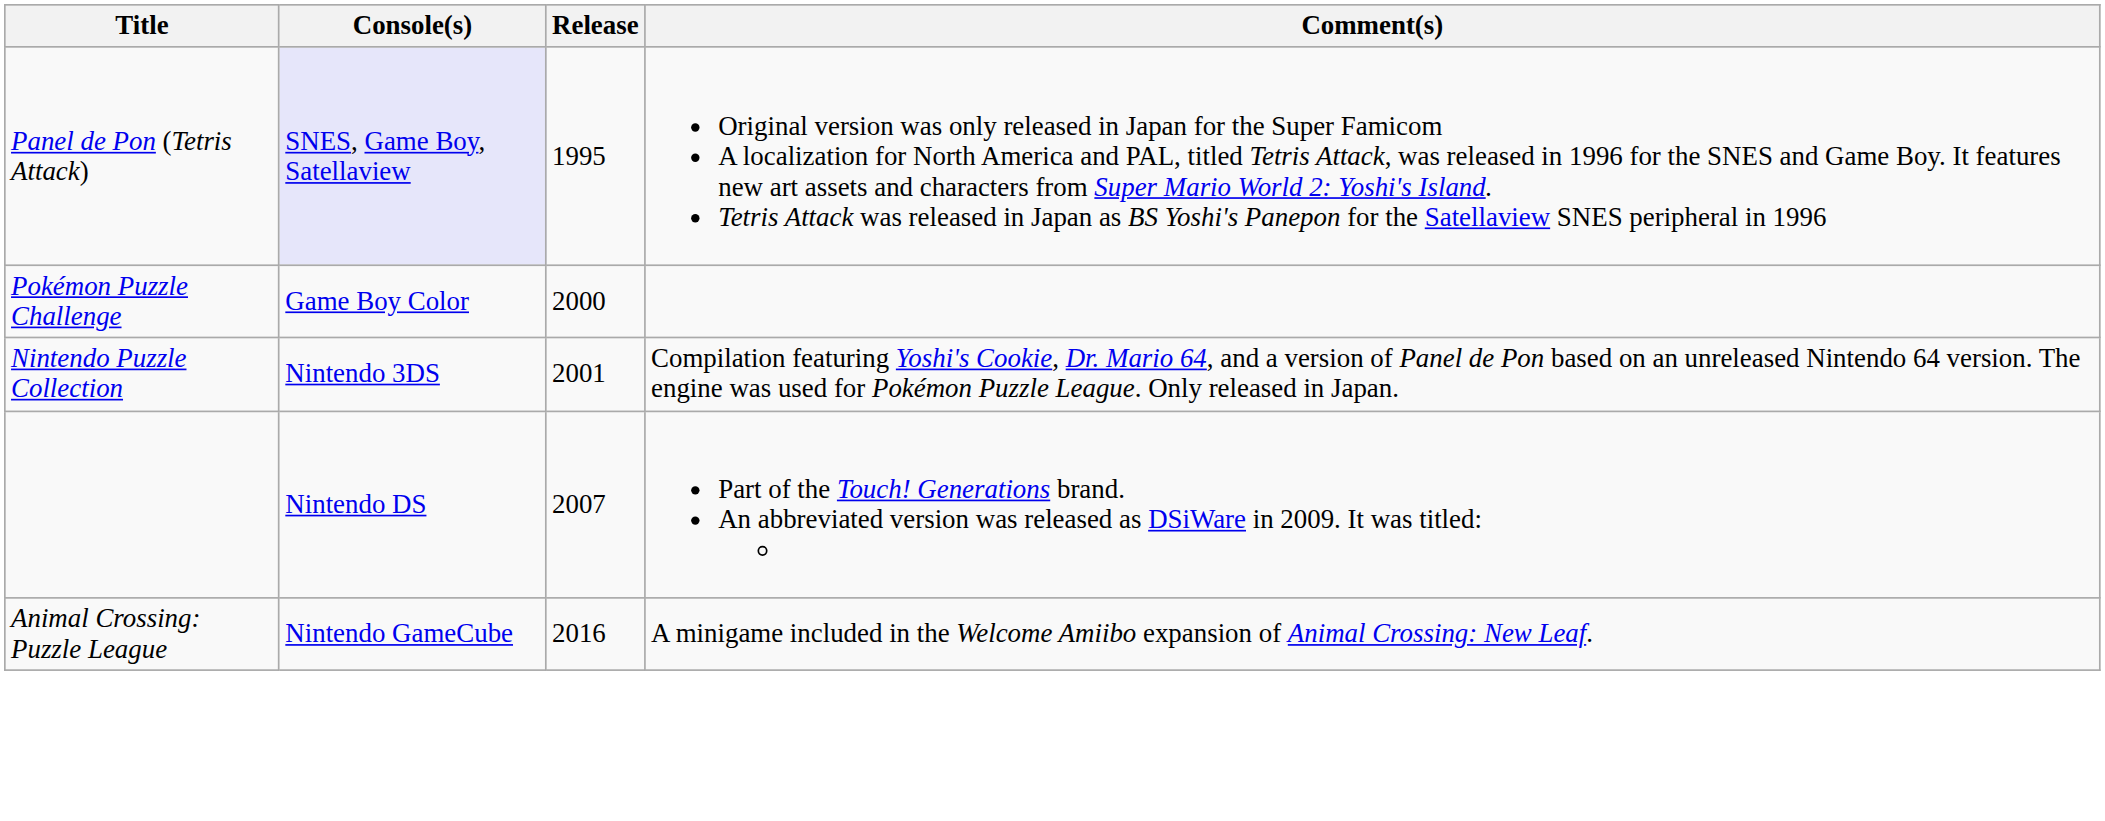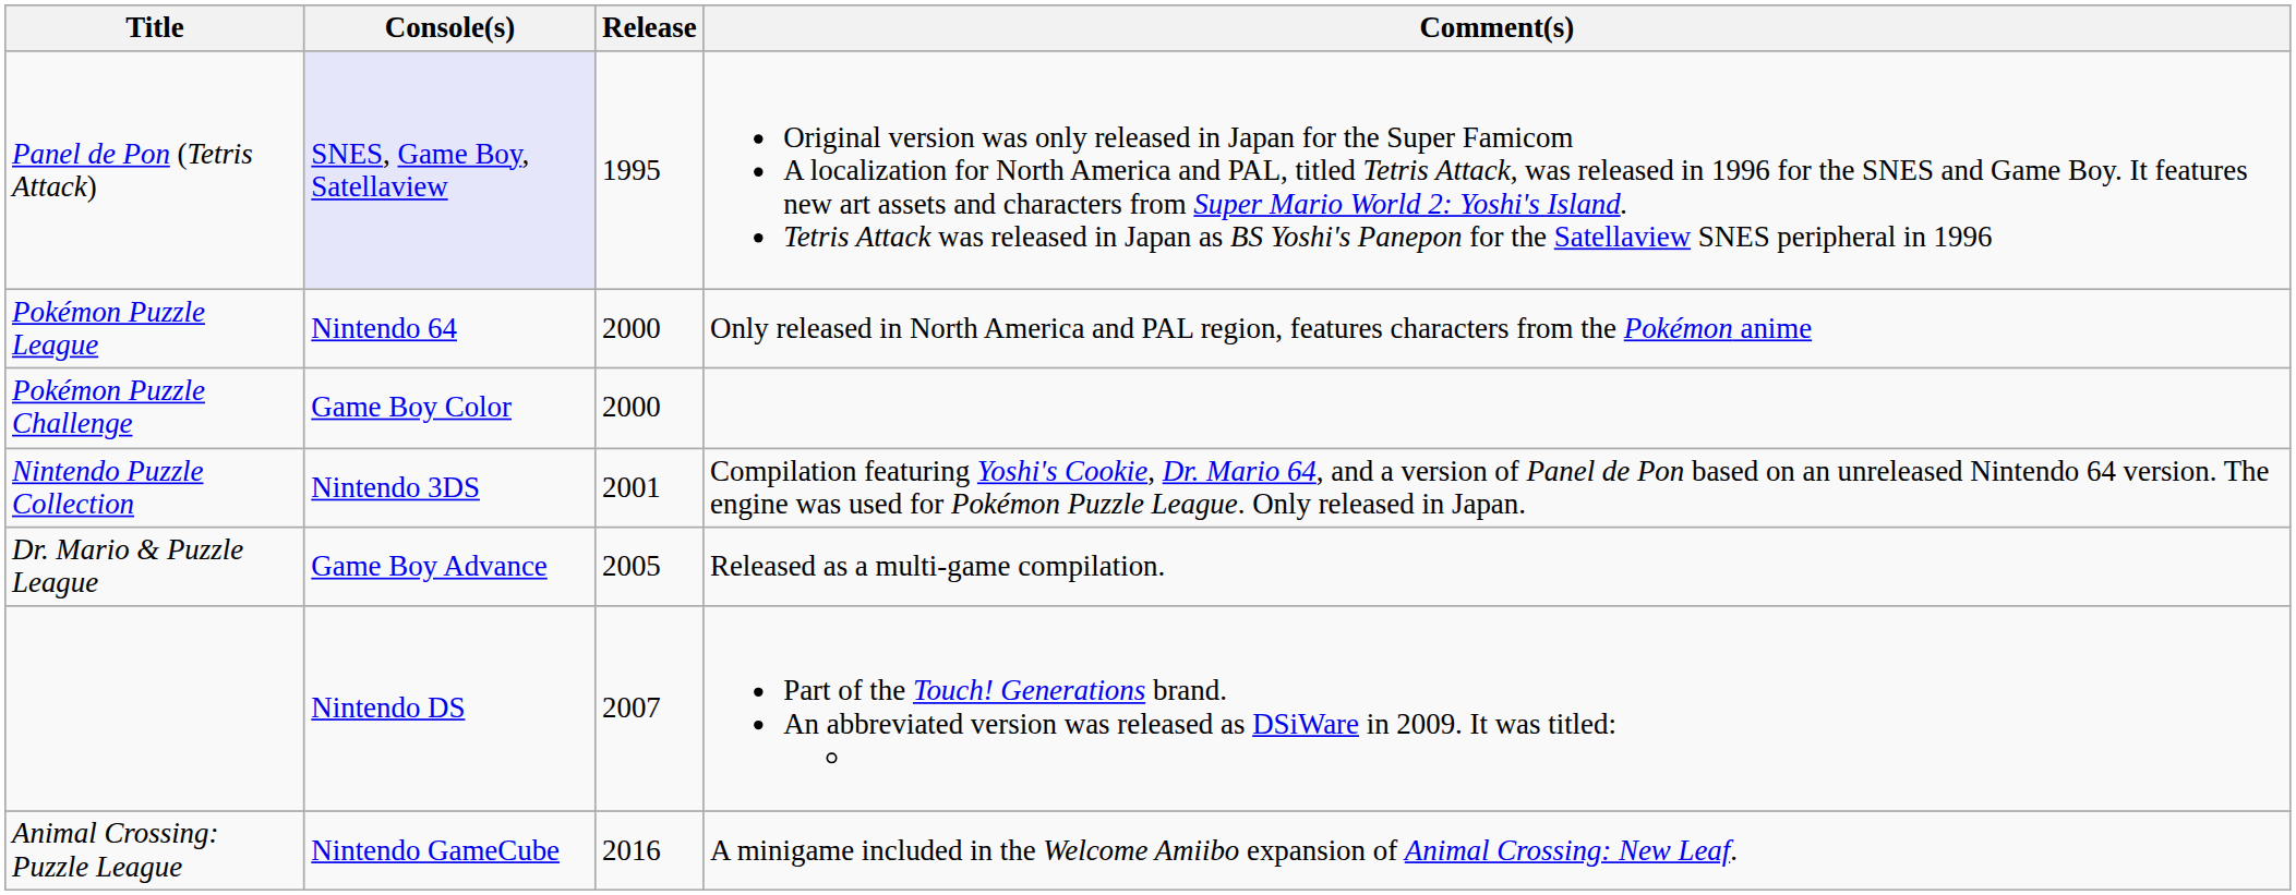 <table class="wikitable">
 <tr>
 <th>Title</th>
 <th>Console(s)</th>
 <th>Release</th>
 <th>Comment(s)</th>
 </tr>
 <tr>
 <td><em><a href='#'>Panel de Pon</a></em> (<em>Tetris Attack</em>)</td>
 <td style="background: lavender;"><a href='#'>SNES</a>, <a href='#'>Game Boy</a>, <a href='#'>Satellaview</a></td>
 <td>1995</td>
 <td><br><ul><li>Original version was only released in Japan for the Super Famicom</li><li>A localization for North America and PAL, titled <em>Tetris Attack</em>, was released in 1996 for the SNES and Game Boy. It features new art assets and characters from <em><a href='#'>Super Mario World 2: Yoshi's Island</a>.</em></li><li><em>Tetris Attack</em> was released in Japan as <em>BS Yoshi's Panepon</em> for the <a href='#'>Satellaview</a> SNES peripheral in 1996</li></ul></td>
 </tr>
 <tr>
+<td><em><a href='#'>Pokémon Puzzle League</a></em></td>
+<td><a href='#'>Nintendo 64</a></td>
+<td>2000</td>
+<td>Only released in North America and PAL region, features characters from the <a href='#'><em>Pokémon</em> anime</a></td>
+</tr>
+<tr>
 <td><em><a href='#'>Pokémon Puzzle Challenge</a></em></td>
 <td><a href='#'>Game Boy Color</a></td>
 <td>2000</td>
 <td></td>
 </tr>
 <tr>
 <td><em><a href='#'>Nintendo Puzzle Collection</a></em></td>
 <td><a href='#'>Nintendo 3DS</a></td>
 <td>2001</td>
 <td>Compilation featuring <em><a href='#'>Yoshi's Cookie</a></em>, <em><a href='#'>Dr. Mario 64</a></em>, and a version of <em>Panel de Pon</em> based on an unreleased Nintendo 64 version. The engine was used for <em>Pokémon Puzzle League</em>. Only released in Japan.</td>
+</tr>
+<tr>
+<td><em>Dr. Mario & Puzzle League</em></td>
+<td><a href='#'>Game Boy Advance</a></td>
+<td>2005</td>
+<td>Released as a multi-game compilation.</td>
 </tr>
 <tr>
 <td></td>
 <td><a href='#'>Nintendo DS</a></td>
 <td>2007</td>
 <td><br><ul><li>Part of the <em><a href='#'>Touch! Generations</a></em> brand.</li><li>An abbreviated version was released as <a href='#'>DSiWare</a> in 2009. It was titled:<ul><li></li></ul></li></ul></td>
 </tr>
 <tr>
 <td><em>Animal Crossing: Puzzle League</em></td>
 <td><a href='#'>Nintendo GameCube</a></td>
 <td>2016</td>
 <td>A minigame included in the <em>Welcome Amiibo</em> expansion of <em><a href='#'>Animal Crossing: New Leaf</a></em>.</td>
 </tr>
 </table>
